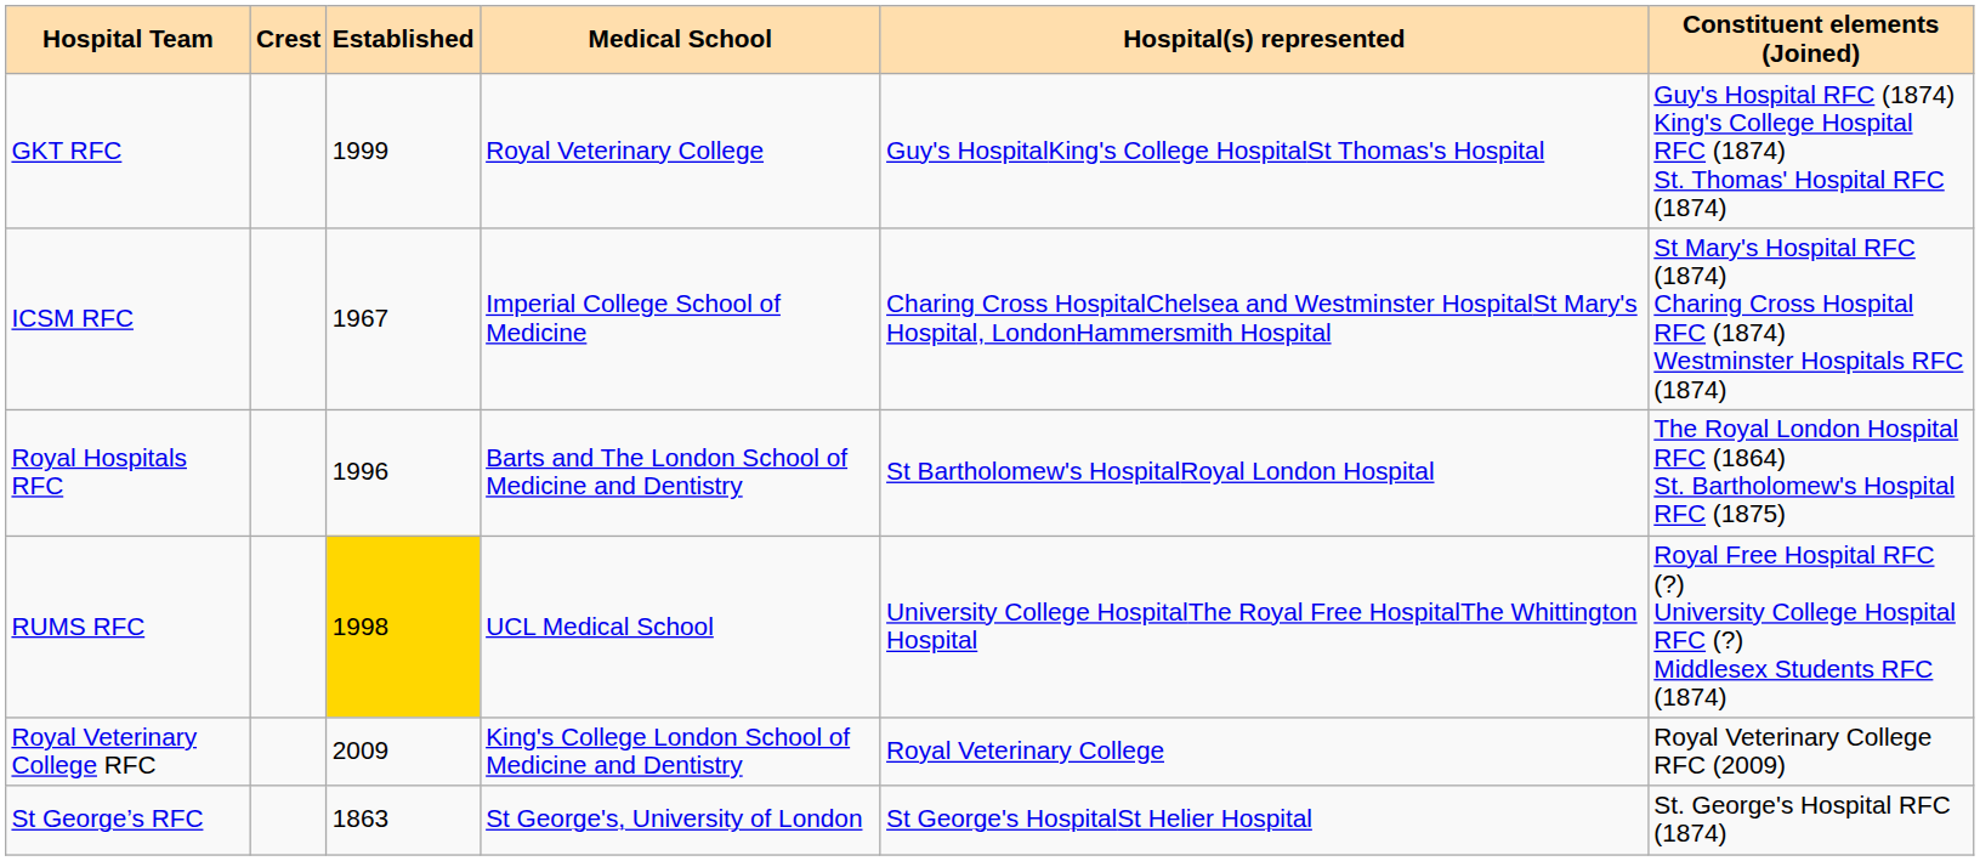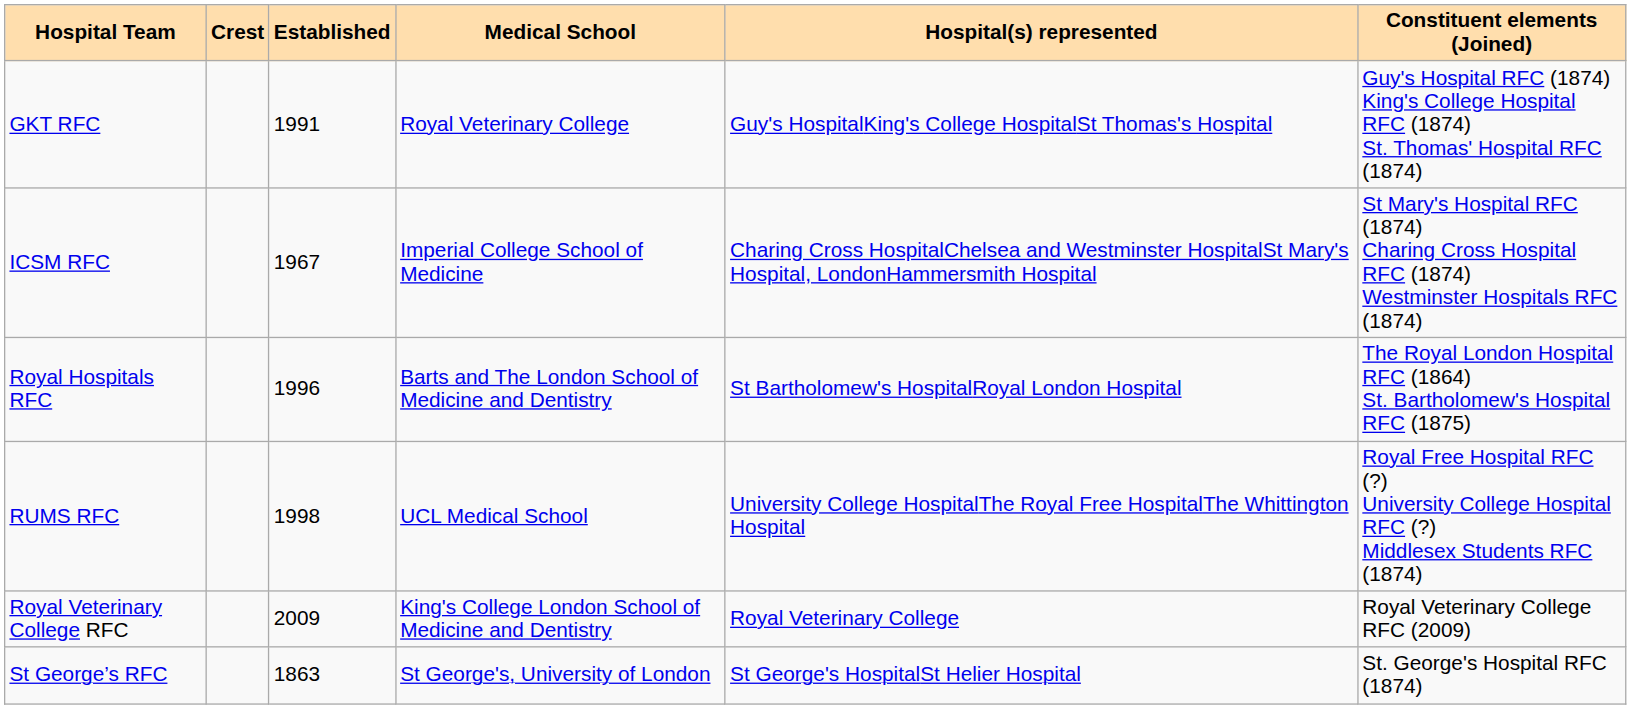 <table class="sortable wikitable" align="center">
 <tr>
 <th style="background:#ffdead;">Hospital Team</th>
 <th style="background:#ffdead;">Crest</th>
 <th style="background:#ffdead;">Established</th>
 <th style="background:#ffdead;">Medical School</th>
 <th style="background:#ffdead;">Hospital(s) represented</th>
 <th style="background:#ffdead;">Constituent elements (Joined)</th>
 </tr>
 <tr>
 <td><a href='#'>GKT RFC</a></td>
 <td></td>
-<td>1999</td>
+<td>1991</td>
 <td><a href='#'>Royal Veterinary College</a></td>
 <td><a href='#'>Guy's Hospital</a><a href='#'>King's College Hospital</a><a href='#'>St Thomas's Hospital</a></td>
 <td><a href='#'>Guy's Hospital RFC</a> (1874)<br><a href='#'>King's College Hospital RFC</a> (1874)<br><a href='#'>St. Thomas' Hospital RFC</a> (1874)</td>
 </tr>
 <tr>
 <td><a href='#'>ICSM RFC</a></td>
 <td></td>
 <td>1967</td>
 <td><a href='#'>Imperial College School of Medicine</a></td>
 <td><a href='#'>Charing Cross Hospital</a><a href='#'>Chelsea and Westminster Hospital</a><a href='#'>St Mary's Hospital, London</a><a href='#'>Hammersmith Hospital</a></td>
 <td><a href='#'>St Mary's Hospital RFC</a> (1874)<br><a href='#'>Charing Cross Hospital RFC</a> (1874)<br><a href='#'>Westminster Hospitals RFC</a> (1874)</td>
 </tr>
 <tr>
 <td><a href='#'>Royal Hospitals RFC</a></td>
 <td></td>
 <td>1996</td>
 <td><a href='#'>Barts and The London School of Medicine and Dentistry</a></td>
 <td><a href='#'>St Bartholomew's Hospital</a><a href='#'>Royal London Hospital</a></td>
 <td><a href='#'>The Royal London Hospital RFC</a> (1864)<br><a href='#'>St. Bartholomew's Hospital RFC</a> (1875)</td>
 </tr>
 <tr>
 <td><a href='#'>RUMS RFC</a></td>
 <td></td>
-<td style="background: gold;">1998</td>
+<td>1998</td>
 <td><a href='#'>UCL Medical School</a></td>
 <td><a href='#'>University College Hospital</a><a href='#'>The Royal Free Hospital</a><a href='#'>The Whittington Hospital</a></td>
 <td><a href='#'>Royal Free Hospital RFC</a> (?)<br><a href='#'>University College Hospital RFC</a> (?)<br><a href='#'>Middlesex Students RFC</a> (1874)</td>
 </tr>
 <tr>
 <td><a href='#'>Royal Veterinary College</a> RFC</td>
 <td></td>
 <td>2009</td>
 <td><a href='#'>King's College London School of Medicine and Dentistry</a></td>
 <td><a href='#'>Royal Veterinary College</a></td>
 <td>Royal Veterinary College RFC (2009)</td>
 </tr>
 <tr>
 <td><a href='#'>St George’s RFC</a></td>
 <td></td>
 <td>1863</td>
 <td><a href='#'>St George's, University of London</a></td>
 <td><a href='#'>St George's Hospital</a><a href='#'>St Helier Hospital</a></td>
 <td>St. George's Hospital RFC (1874)</td>
 </tr>
 </table>
